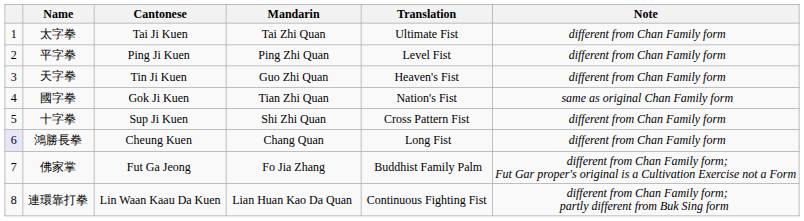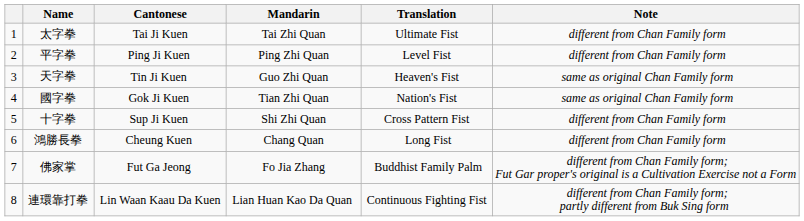 <table class="wikitable" style="margin-left: auto; margin-right: auto">
 <tr ---- align="center">
 <th></th>
 <th>Name</th>
 <th>Cantonese</th>
 <th>Mandarin</th>
 <th>Translation</th>
 <th>Note</th>
 </tr>
 <tr ---- align="center">
 <td> 1 </td>
 <td> 太字拳 </td>
 <td> Tai Ji Kuen </td>
 <td> Tai Zhi Quan </td>
 <td> Ultimate Fist </td>
 <td> <em>different from Chan Family form</em></td>
 </tr>
 <tr ---- align="center">
 <td> 2 </td>
 <td> 平字拳 </td>
 <td>Ping Ji Kuen </td>
 <td> Ping Zhi Quan </td>
 <td> Level Fist </td>
 <td> <em>different from Chan Family form</em></td>
 </tr>
 <tr ---- align="center">
 <td> 3 </td>
 <td> 天字拳 </td>
 <td>Tin Ji Kuen </td>
 <td> Guo Zhi Quan </td>
 <td> Heaven's Fist </td>
-<td> <em>different from Chan Family form</em></td>
+<td> <em>same as original Chan Family form</em></td>
 </tr>
 <tr ---- align="center">
 <td> 4 </td>
 <td> 國字拳 </td>
 <td>Gok Ji Kuen </td>
 <td> Tian Zhi Quan </td>
 <td> Nation's Fist </td>
 <td> <em>same as original Chan Family form</em></td>
 </tr>
 <tr ---- align="center">
 <td> 5 </td>
 <td> 十字拳 </td>
 <td>Sup Ji Kuen </td>
 <td> Shi Zhi Quan </td>
 <td> Cross Pattern Fist </td>
 <td> <em>different from Chan Family form</em></td>
 </tr>
 <tr ---- align="center">
-<td style="background: lavender;"> 6 </td>
+<td> 6 </td>
 <td> 鴻勝長拳 </td>
 <td>Cheung Kuen </td>
 <td> Chang Quan </td>
 <td> Long Fist</td>
 <td> <em>different from Chan Family form</em></td>
 </tr>
 <tr ---- align="center">
 <td> 7 </td>
 <td> 佛家掌 </td>
 <td>Fut Ga Jeong </td>
 <td> Fo Jia Zhang </td>
 <td> Buddhist Family Palm</td>
 <td> <em>different from Chan Family form;<br>Fut Gar proper's original is a Cultivation Exercise not a Form</em></td>
 </tr>
 <tr ---- align="center">
 <td> 8 </td>
 <td> 連環靠打拳 </td>
 <td> Lin Waan Kaau Da Kuen </td>
 <td> Lian Huan Kao Da Quan  </td>
 <td> Continuous Fighting Fist </td>
 <td> <em>different from Chan Family form;<br>partly different from Buk Sing form</em> </td>
 </tr>
 </table>
